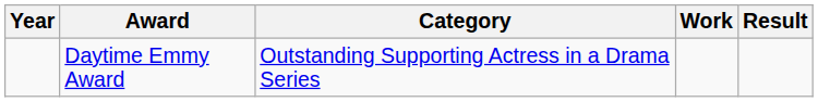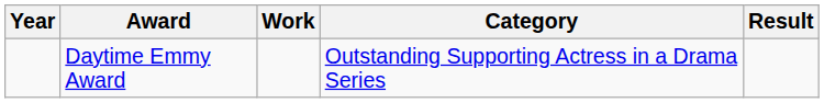 <table class="wikitable sortable plainrowheaders">
 <tr>
 <th scope="col">Year</th>
 <th scope="col">Award</th>
+<th scope="col">Work</th>
 <th scope="col">Category</th>
-<th scope="col">Work</th>
 <th scope="col">Result</th>
 </tr>
 <tr>
 <td></td>
 <td {{center><a href='#'>Daytime Emmy Award</a></td>
+<td></td>
 <td {{[center><a href='#'>Outstanding Supporting Actress in a Drama Series</a></td>
-<td></td>
 <td></td>
 </tr>
 </table>
